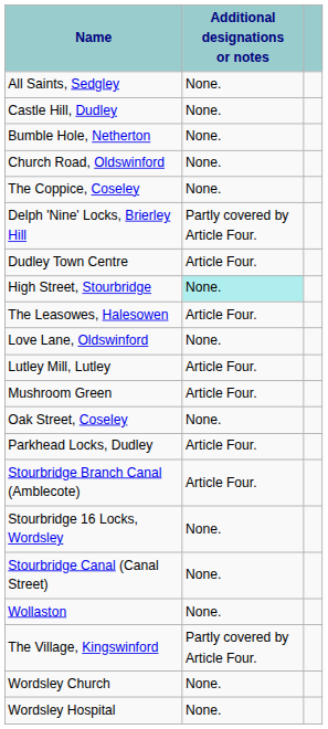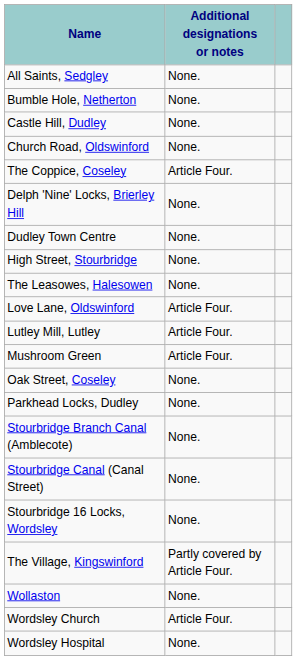 <table class="wikitable sortable" style="font-size:90%;width:55%;border:0px;text-align:left;line-height:150%;">
 <tr>
 <th style="background: #99CCCC; color: #000080" height="17" width="150">Name</th>
 <th style="background: #99CCCC; color: #000080" height="17" width="100">Additional designations<br> or notes</th>
 <th class="unsortable" style="background: #99CCCC; color: #000080" height="17" width="10"></th>
 </tr>
 <tr --- class="vcard">
 <td class="fn org">All Saints, <a href='#'>Sedgley</a></td>
 <td>None.</td>
 <td></td>
 </tr>
 <tr --- class="vcard">
-<td class="fn org">Castle Hill, <a href='#'>Dudley</a></td>
+<td class="fn org">Bumble Hole, <a href='#'>Netherton</a></td>
 <td>None.</td>
 <td></td>
 </tr>
 <tr --- class="vcard">
-<td class="fn org">Bumble Hole, <a href='#'>Netherton</a></td>
+<td class="fn org">Castle Hill, <a href='#'>Dudley</a></td>
 <td>None.</td>
 <td></td>
 </tr>
 <tr --- class="vcard">
 <td class="fn org">Church Road, <a href='#'>Oldswinford</a></td>
 <td>None.</td>
 <td></td>
 </tr>
 <tr --- class="vcard">
 <td class="fn org">The Coppice, <a href='#'>Coseley</a></td>
+<td>Article Four.</td>
+<td></td>
+</tr>
+<tr --- class="vcard">
+<td class="fn org">Delph 'Nine' Locks, <a href='#'>Brierley Hill</a></td>
 <td>None.</td>
 <td></td>
 </tr>
 <tr --- class="vcard">
-<td class="fn org">Delph 'Nine' Locks, <a href='#'>Brierley Hill</a></td>
-<td>Partly covered by Article Four.</td>
-<td></td>
-</tr>
-<tr --- class="vcard">
 <td class="fn org">Dudley Town Centre</td>
-<td>Article Four.</td>
+<td>None.</td>
 <td></td>
 </tr>
 <tr --- class="vcard">
 <td class="fn org">High Street, <a href='#'>Stourbridge</a></td>
-<td style="background: paleturquoise;">None.</td>
+<td>None.</td>
 <td></td>
 </tr>
 <tr --- class="vcard">
 <td class="fn org">The Leasowes, <a href='#'>Halesowen</a></td>
-<td>Article Four.</td>
+<td>None.</td>
 <td></td>
 </tr>
 <tr --- class="vcard">
 <td class="fn org">Love Lane, <a href='#'>Oldswinford</a></td>
-<td>None.</td>
+<td>Article Four.</td>
 <td></td>
 </tr>
 <tr --- class="vcard">
 <td class="fn org">Lutley Mill, Lutley</td>
 <td>Article Four.</td>
 <td></td>
 </tr>
 <tr --- class="vcard">
 <td class="fn org">Mushroom Green</td>
 <td>Article Four.</td>
 <td></td>
 </tr>
 <tr --- class="vcard">
 <td class="fn org">Oak Street, <a href='#'>Coseley</a></td>
 <td>None.</td>
 <td></td>
 </tr>
 <tr --- class="vcard">
 <td class="fn org">Parkhead Locks, Dudley</td>
-<td>Article Four.</td>
+<td>None.</td>
 <td></td>
 </tr>
 <tr --- class="vcard">
 <td class="fn org"><a href='#'>Stourbridge Branch Canal</a> (Amblecote)</td>
-<td>Article Four.</td>
-<td></td>
-</tr>
-<tr --- class="vcard">
-<td class="fn org">Stourbridge 16 Locks, <a href='#'>Wordsley</a></td>
 <td>None.</td>
 <td></td>
 </tr>
 <tr --- class="vcard">
 <td class="fn org"><a href='#'>Stourbridge Canal</a> (Canal Street)</td>
 <td>None.</td>
 <td></td>
 </tr>
 <tr --- class="vcard">
-<td class="fn org"><a href='#'>Wollaston</a></td>
+<td class="fn org">Stourbridge 16 Locks, <a href='#'>Wordsley</a></td>
 <td>None.</td>
 <td></td>
 </tr>
 <tr --- class="vcard">
 <td class="fn org">The Village, <a href='#'>Kingswinford</a></td>
 <td>Partly covered by Article Four.</td>
 <td></td>
 </tr>
 <tr --- class="vcard">
+<td class="fn org"><a href='#'>Wollaston</a></td>
+<td>None.</td>
+<td></td>
+</tr>
+<tr --- class="vcard">
 <td class="fn org">Wordsley Church</td>
-<td>None.</td>
+<td>Article Four.</td>
 <td></td>
 </tr>
 <tr --- class="vcard">
 <td class="fn org">Wordsley Hospital</td>
 <td>None.</td>
 <td></td>
 </tr>
 </table>
